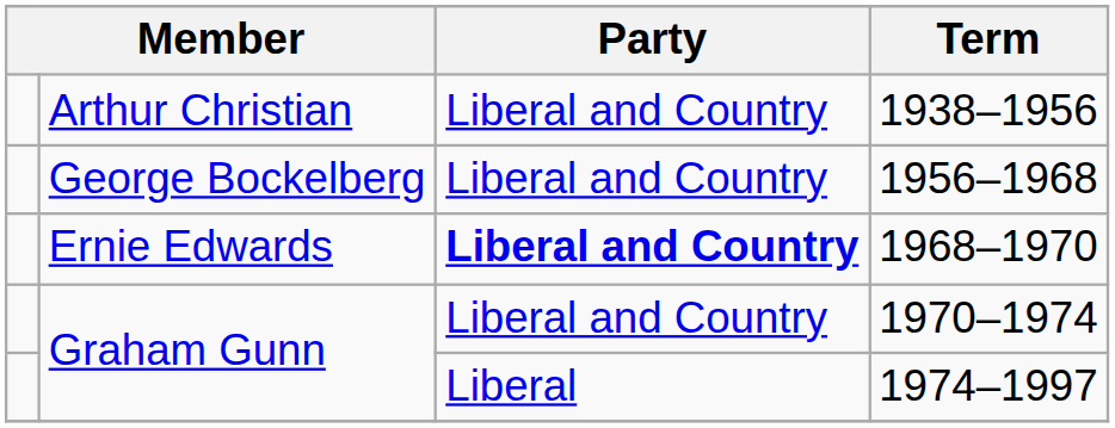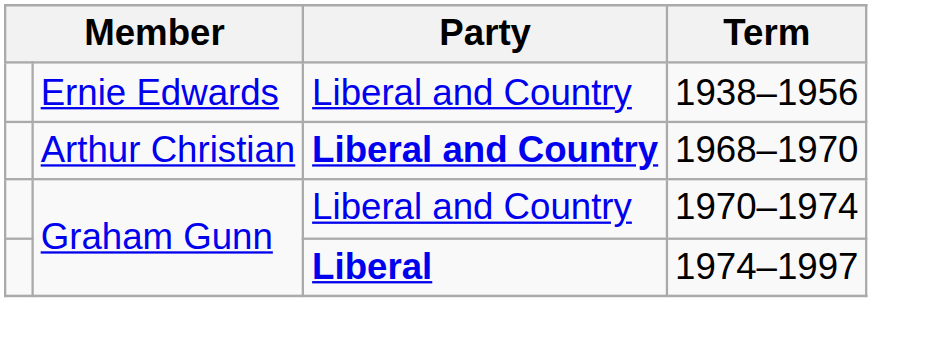 <table class="wikitable">
 <tr>
 </tr>
 <tr>
 <th colspan="2">Member</th>
 <th>Party</th>
 <th>Term</th>
 </tr>
 <tr>
 <td> </td>
-<td><a href='#'>Arthur Christian</a></td>
+<td><a href='#'>Ernie Edwards</a></td>
 <td><a href='#'>Liberal and Country</a></td>
 <td>1938–1956</td>
 </tr>
 <tr>
 <td> </td>
-<td><a href='#'>George Bockelberg</a></td>
-<td><a href='#'>Liberal and Country</a></td>
-<td>1956–1968</td>
-</tr>
-<tr>
-<td> </td>
-<td><a href='#'>Ernie Edwards</a></td>
+<td><a href='#'>Arthur Christian</a></td>
 <td><strong><a href='#'>Liberal and Country</a></strong></td>
 <td>1968–1970</td>
 </tr>
 <tr>
 <td> </td>
 <td rowspan=2><a href='#'>Graham Gunn</a></td>
 <td><a href='#'>Liberal and Country</a></td>
 <td>1970–1974</td>
 </tr>
 <tr>
 <td> </td>
-<td><a href='#'>Liberal</a></td>
+<td><strong><a href='#'>Liberal</a></strong></td>
 <td>1974–1997</td>
 </tr>
 <tr>
 </tr>
 </table>
